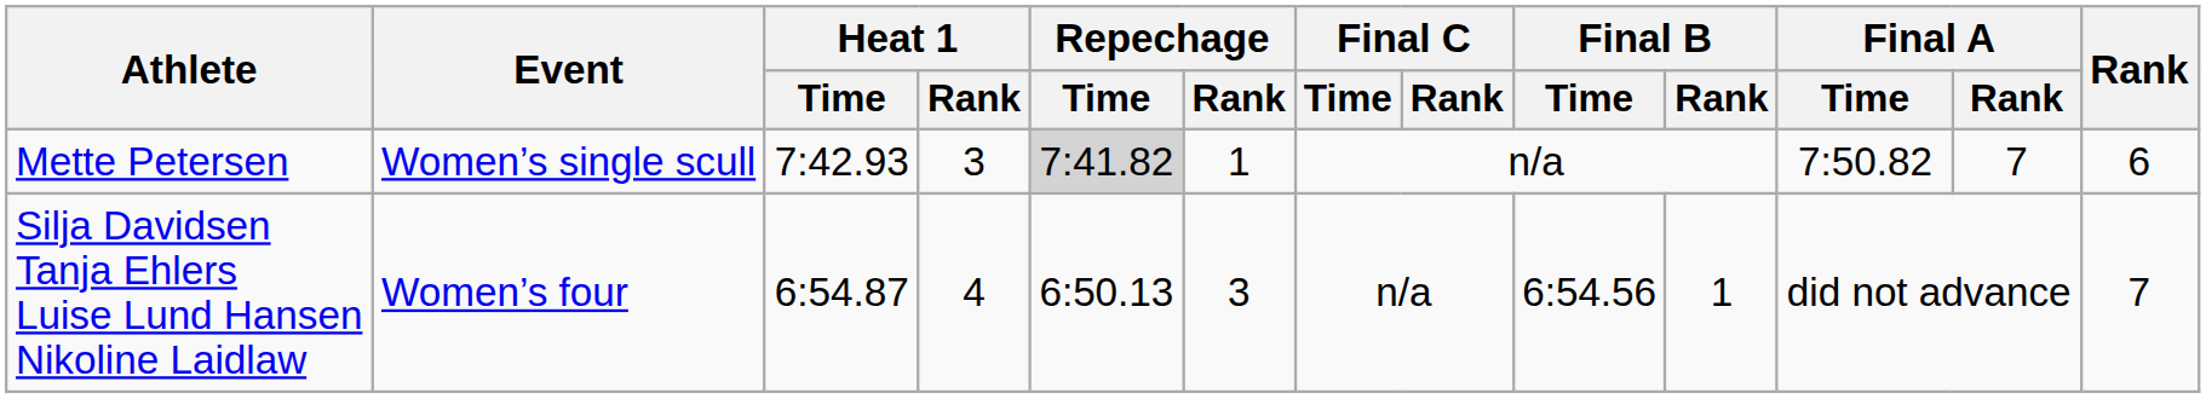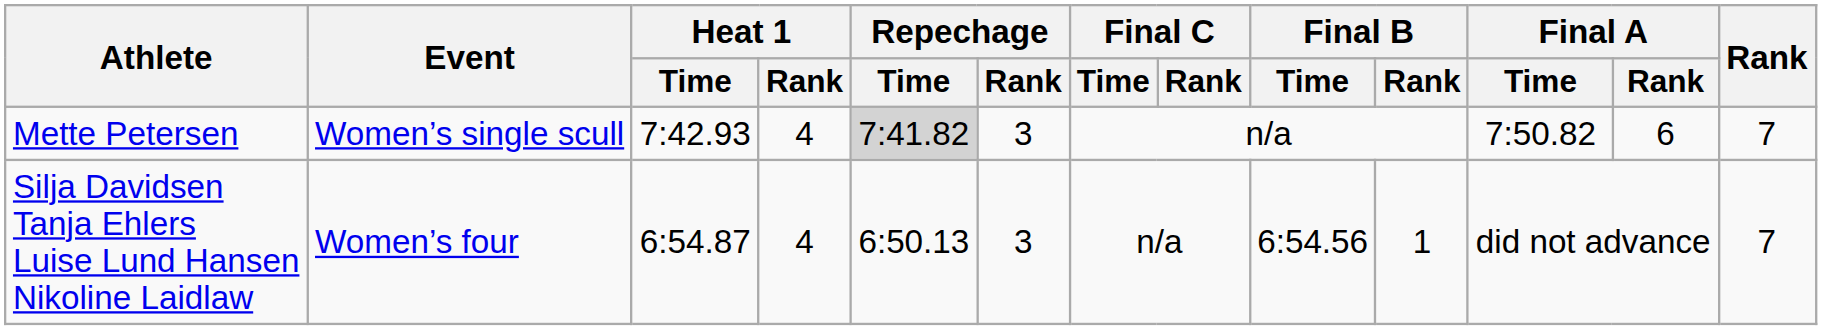 <table class=wikitable style="font-size:90%">
 <tr>
 <th rowspan="2">Athlete</th>
 <th rowspan="2">Event</th>
 <th colspan="2">Heat 1</th>
 <th colspan="2">Repechage</th>
 <th colspan="2">Final C</th>
 <th colspan="2">Final B</th>
 <th colspan="2">Final A</th>
 <th rowspan="2">Rank</th>
 </tr>
 <tr style="font-size:95%">
 <th>Time</th>
 <th>Rank</th>
 <th>Time</th>
 <th>Rank</th>
 <th>Time</th>
 <th>Rank</th>
 <th>Time</th>
 <th>Rank</th>
 <th>Time</th>
 <th>Rank</th>
 </tr>
 <tr align=center>
 <td align=left><a href='#'>Mette Petersen</a></td>
 <td align=left><a href='#'>Women’s single scull</a></td>
 <td>7:42.93</td>
+<td>4</td>
+<td style="background: lightgrey;">7:41.82</td>
 <td>3</td>
-<td style="background: lightgrey;">7:41.82</td>
-<td>1</td>
 <td colspan=4>n/a</td>
 <td>7:50.82</td>
+<td>6</td>
 <td>7</td>
-<td>6</td>
 </tr>
 <tr align=center>
 <td align=left><a href='#'>Silja Davidsen</a><br><a href='#'>Tanja Ehlers</a><br><a href='#'>Luise Lund Hansen</a><br><a href='#'>Nikoline Laidlaw</a></td>
 <td align=left><a href='#'>Women’s four</a></td>
 <td>6:54.87</td>
 <td>4</td>
 <td>6:50.13</td>
 <td>3</td>
 <td colspan=2>n/a</td>
 <td>6:54.56</td>
 <td>1</td>
 <td colspan=2>did not advance</td>
 <td>7</td>
 </tr>
 </table>
